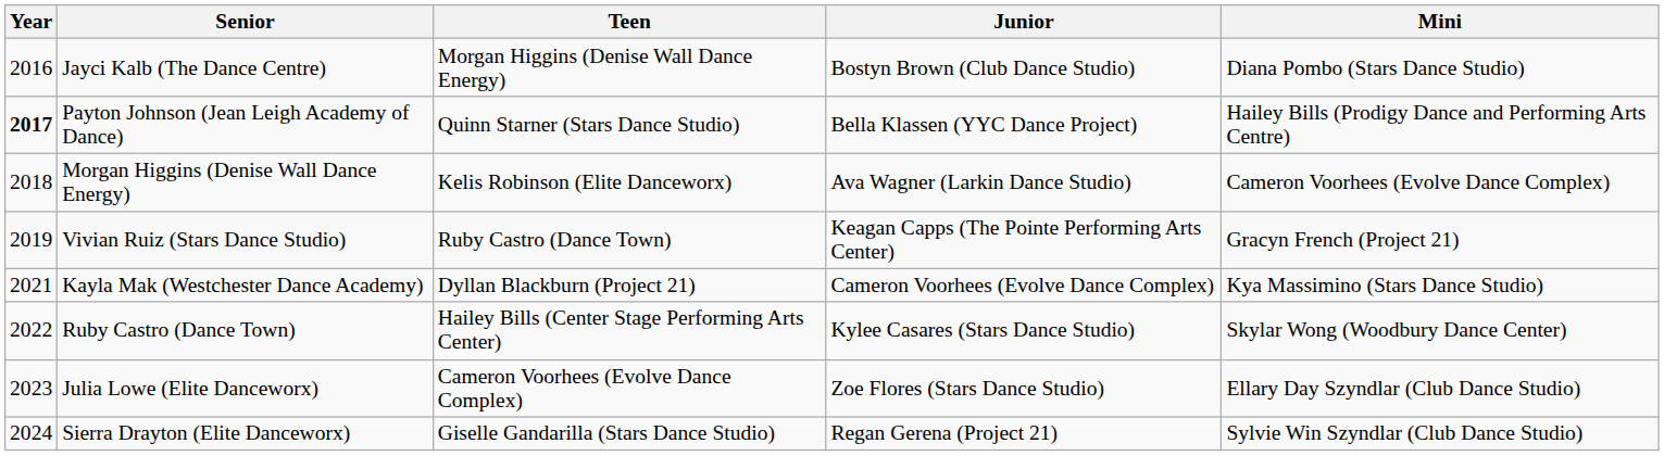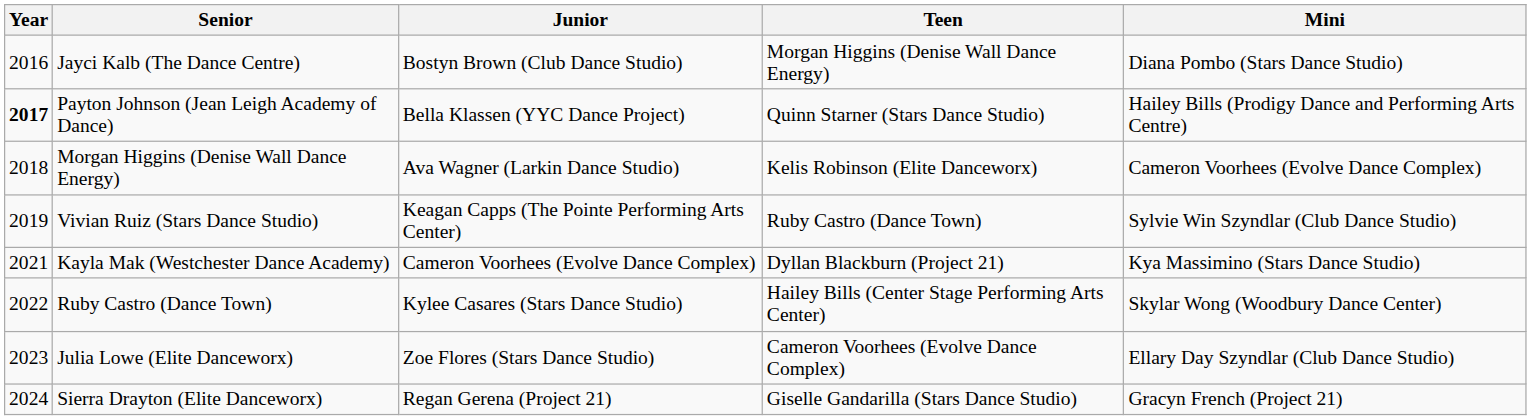 <table class="wikitable">
 <tr>
 <th>Year</th>
 <th>Senior</th>
+<th>Junior</th>
 <th>Teen</th>
-<th>Junior</th>
 <th>Mini</th>
 </tr>
 <tr>
 <td>2016</td>
 <td>Jayci Kalb (The Dance Centre)</td>
+<td>Bostyn Brown (Club Dance Studio)</td>
 <td>Morgan Higgins (Denise Wall Dance Energy)</td>
-<td>Bostyn Brown (Club Dance Studio)</td>
 <td>Diana Pombo (Stars Dance Studio)</td>
 </tr>
 <tr>
 <td><strong>2017</strong></td>
 <td>Payton Johnson (Jean Leigh Academy of Dance)</td>
+<td>Bella Klassen (YYC Dance Project)</td>
 <td>Quinn Starner (Stars Dance Studio)</td>
-<td>Bella Klassen (YYC Dance Project)</td>
 <td>Hailey Bills (Prodigy Dance and Performing Arts Centre)</td>
 </tr>
 <tr>
 <td>2018</td>
 <td>Morgan Higgins (Denise Wall Dance Energy)</td>
+<td>Ava Wagner (Larkin Dance Studio)</td>
 <td>Kelis Robinson (Elite Danceworx)</td>
-<td>Ava Wagner (Larkin Dance Studio)</td>
 <td>Cameron Voorhees (Evolve Dance Complex)</td>
 </tr>
 <tr>
 <td>2019</td>
 <td>Vivian Ruiz (Stars Dance Studio)</td>
+<td>Keagan Capps (The Pointe Performing Arts Center)</td>
 <td>Ruby Castro (Dance Town)</td>
-<td>Keagan Capps (The Pointe Performing Arts Center)</td>
-<td>Gracyn French (Project 21)</td>
+<td>Sylvie Win Szyndlar (Club Dance Studio)</td>
 </tr>
 <tr>
 <td>2021</td>
 <td>Kayla Mak (Westchester Dance Academy)</td>
+<td>Cameron Voorhees (Evolve Dance Complex)</td>
 <td>Dyllan Blackburn (Project 21)</td>
-<td>Cameron Voorhees (Evolve Dance Complex)</td>
 <td>Kya Massimino (Stars Dance Studio)</td>
 </tr>
 <tr>
 <td>2022</td>
 <td>Ruby Castro (Dance Town)</td>
+<td>Kylee Casares (Stars Dance Studio)</td>
 <td>Hailey Bills (Center Stage Performing Arts Center)</td>
-<td>Kylee Casares (Stars Dance Studio)</td>
 <td>Skylar Wong (Woodbury Dance Center)</td>
 </tr>
 <tr>
 <td>2023</td>
 <td>Julia Lowe (Elite Danceworx)</td>
+<td>Zoe Flores (Stars Dance Studio)</td>
 <td>Cameron Voorhees (Evolve Dance Complex)</td>
-<td>Zoe Flores (Stars Dance Studio)</td>
 <td>Ellary Day Szyndlar (Club Dance Studio)</td>
 </tr>
 <tr>
 <td>2024</td>
 <td>Sierra Drayton (Elite Danceworx)</td>
+<td>Regan Gerena (Project 21)</td>
 <td>Giselle Gandarilla (Stars Dance Studio)</td>
-<td>Regan Gerena (Project 21)</td>
-<td>Sylvie Win Szyndlar (Club Dance Studio)</td>
+<td>Gracyn French (Project 21)</td>
 </tr>
 </table>
